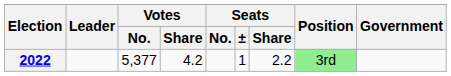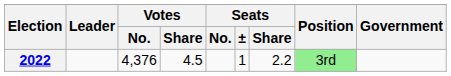 <table class="sortable wikitable" style="text-align:center">
 <tr>
 </tr>
 <tr>
 <th rowspan=2>Election</th>
 <th rowspan=2>Leader</th>
 <th colspan=2>Votes</th>
 <th colspan=3>Seats</th>
 <th rowspan=2>Position</th>
 <th rowspan=2>Government</th>
 </tr>
 <tr>
 <th>No.</th>
 <th>Share</th>
 <th>No.</th>
 <th>±</th>
 <th>Share</th>
 </tr>
 <tr>
 <th><a href='#'>2022</a></th>
 <td></td>
-<td style="text-align:right;">5,377</td>
-<td style="text-align:right;">4.2</td>
+<td style="text-align:right;">4,376</td>
+<td style="text-align:right;">4.5</td>
 <td style="text-align:center;"></td>
 <td> 1</td>
 <td style="text-align:right;">2.2</td>
 <td style="background: lightgreen;"> 3rd</td>
 <td></td>
 </tr>
 </table>
